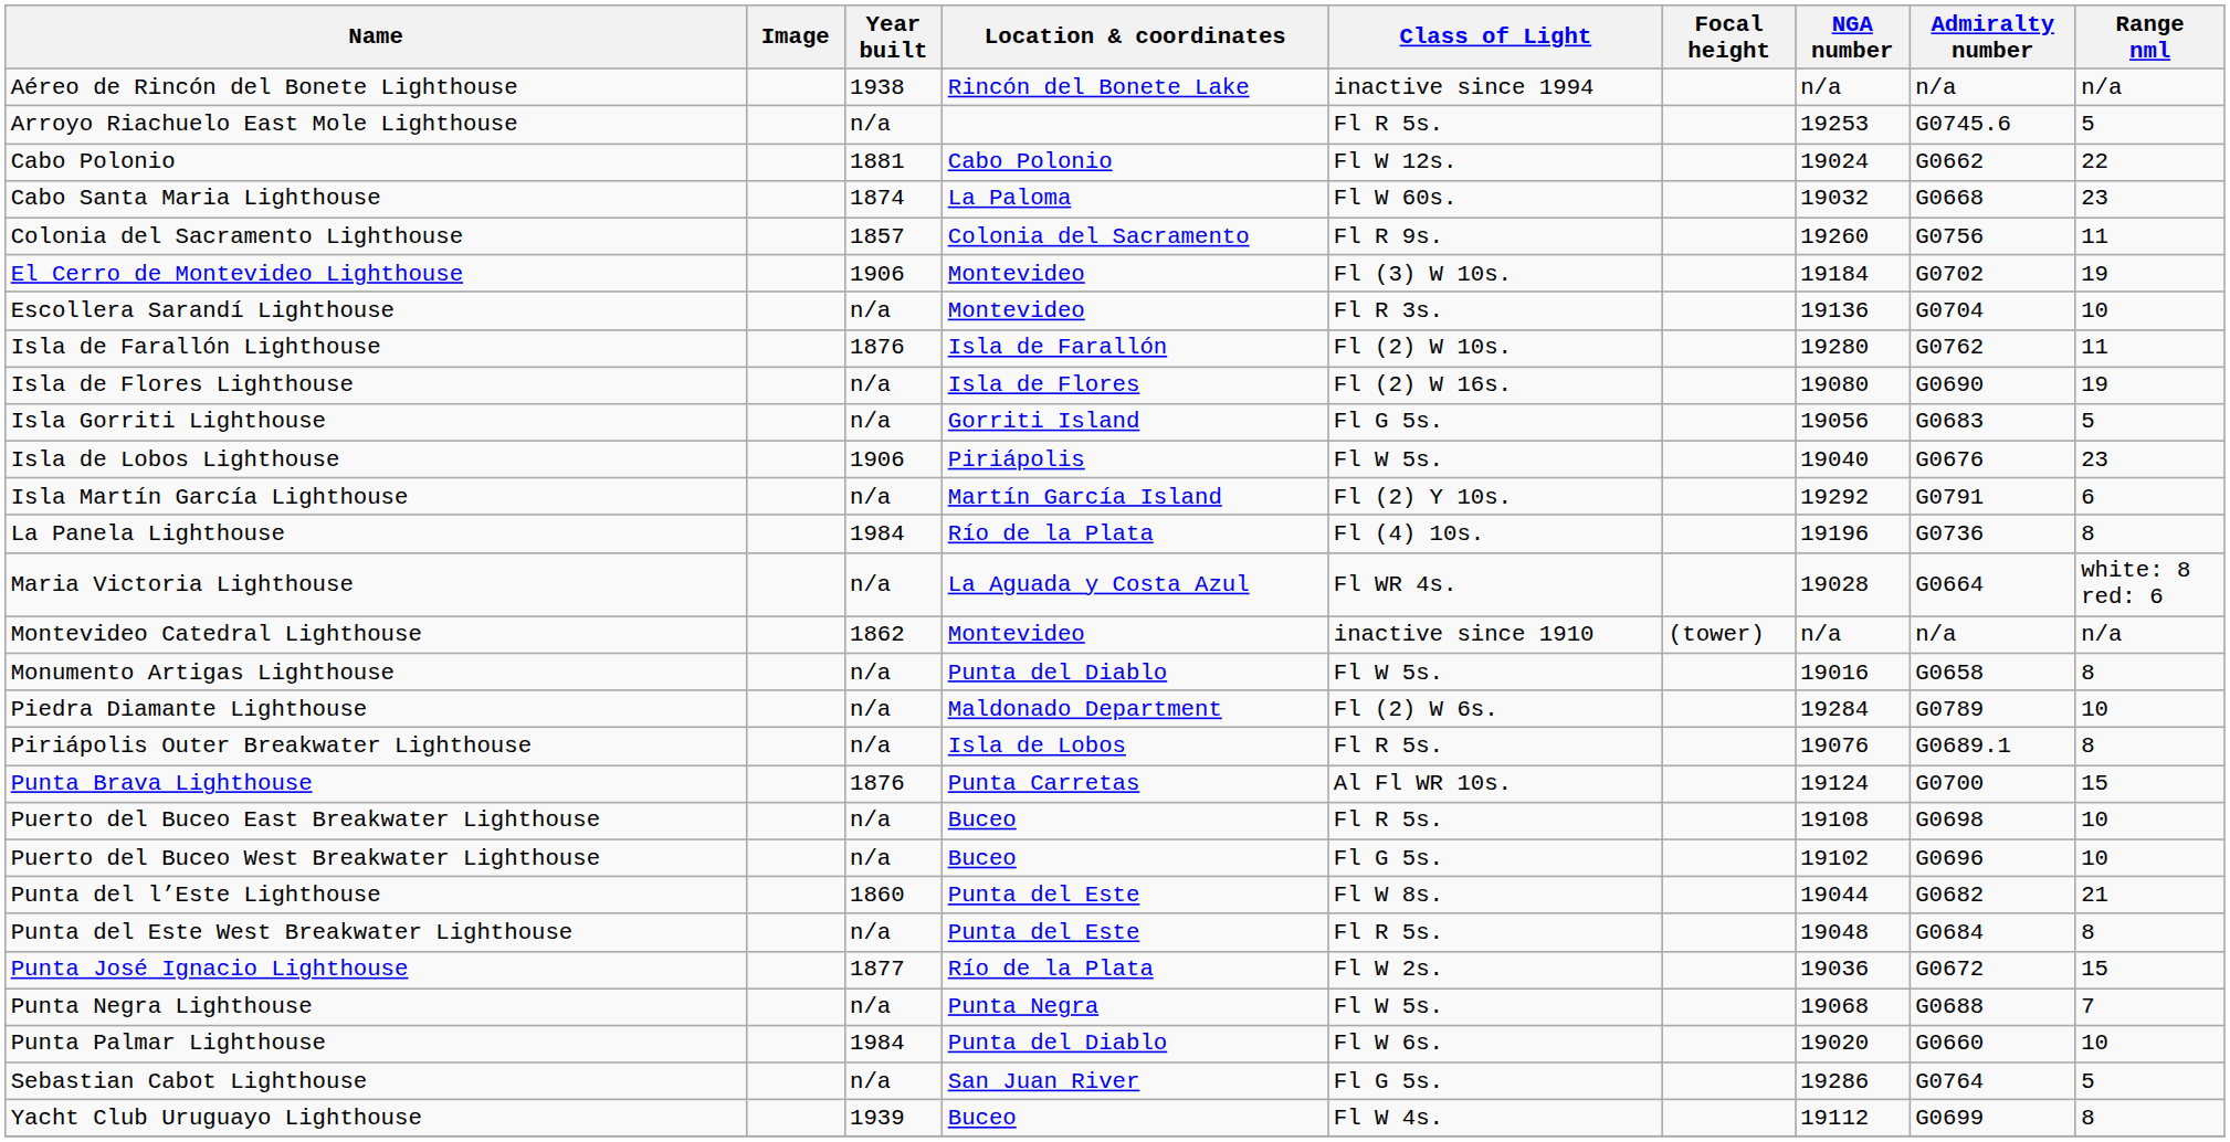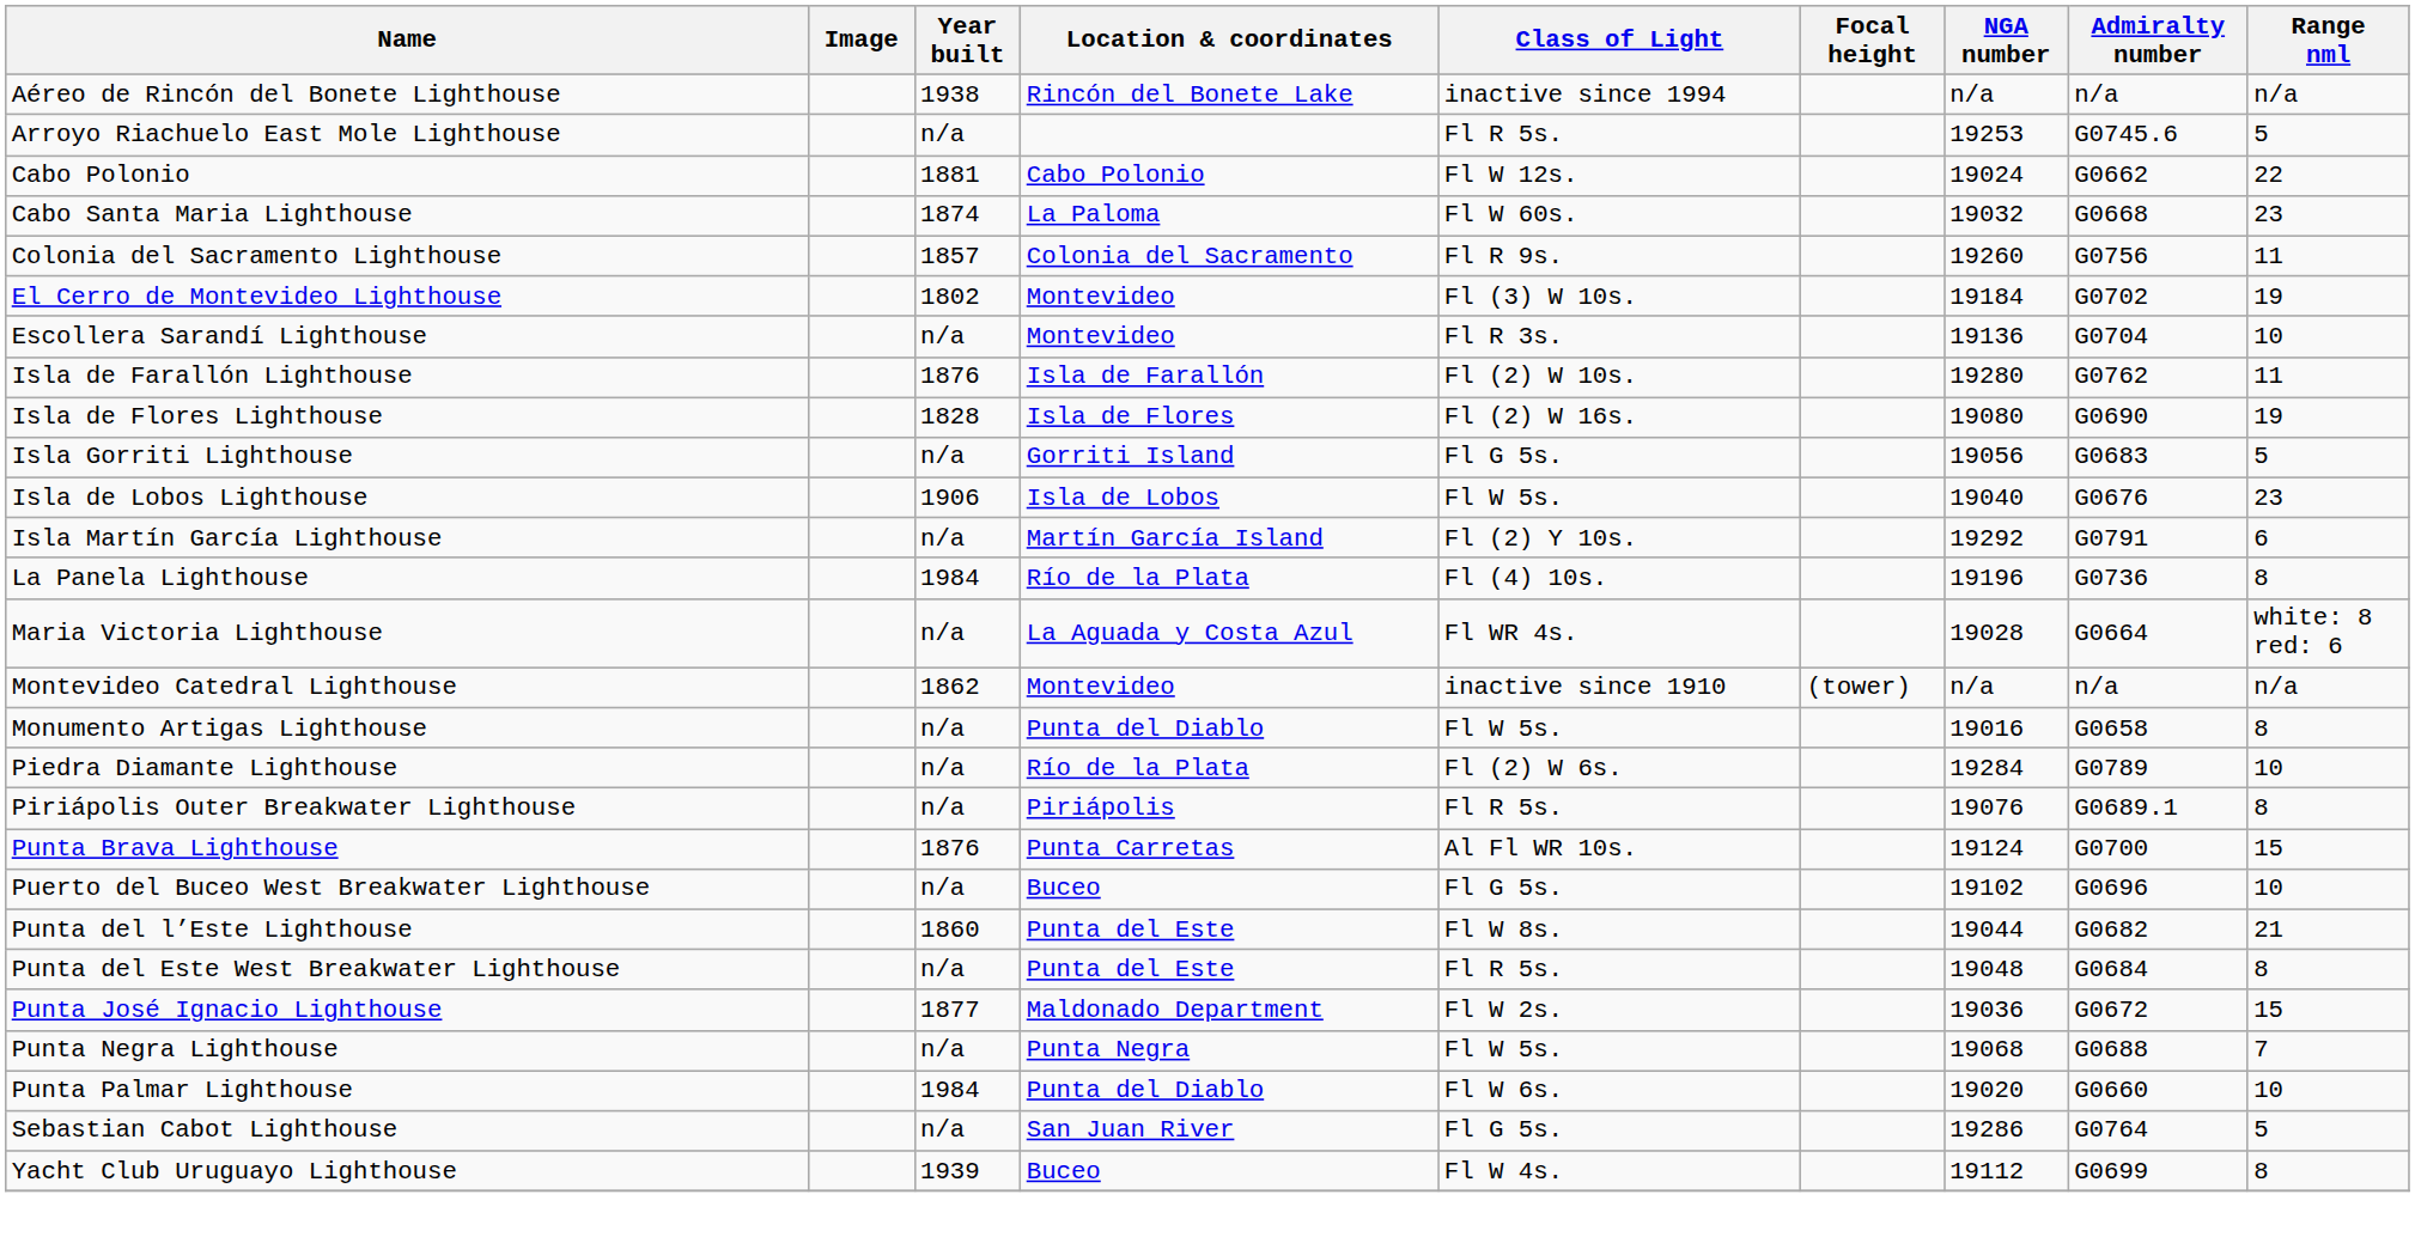 <table class="wikitable sortable" style="width:100%">
 <tr>
 <th>Name</th>
 <th>Image</th>
 <th>Year<br>built</th>
 <th>Location & coordinates</th>
 <th><a href='#'>Class of Light</a></th>
 <th>Focal<br>height</th>
 <th><a href='#'>NGA</a><br>number</th>
 <th><a href='#'>Admiralty</a><br>number</th>
 <th>Range<br><a href='#'>nml</a></th>
 </tr>
 <tr>
 <td>Aéreo de Rincón del Bonete Lighthouse</td>
 <td></td>
 <td>1938</td>
 <td><a href='#'>Rincón del Bonete Lake</a><br> </td>
 <td>inactive since 1994</td>
 <td></td>
 <td>n/a</td>
 <td>n/a</td>
 <td>n/a</td>
 </tr>
 <tr>
 <td>Arroyo Riachuelo East Mole Lighthouse</td>
 <td></td>
 <td>n/a</td>
 <td></td>
 <td>Fl R 5s.</td>
 <td></td>
 <td>19253</td>
 <td>G0745.6</td>
 <td>5</td>
 </tr>
 <tr>
 <td>Cabo Polonio</td>
 <td></td>
 <td>1881</td>
 <td><a href='#'>Cabo Polonio</a><br> </td>
 <td>Fl W 12s.</td>
 <td></td>
 <td>19024</td>
 <td>G0662</td>
 <td>22</td>
 </tr>
 <tr>
 <td>Cabo Santa Maria Lighthouse</td>
 <td></td>
 <td>1874</td>
 <td><a href='#'>La Paloma</a><br> </td>
 <td>Fl W 60s.</td>
 <td></td>
 <td>19032</td>
 <td>G0668</td>
 <td>23</td>
 </tr>
 <tr>
 <td>Colonia del Sacramento Lighthouse</td>
 <td></td>
 <td>1857</td>
 <td><a href='#'>Colonia del Sacramento</a><br> </td>
 <td>Fl R 9s.</td>
 <td></td>
 <td>19260</td>
 <td>G0756</td>
 <td>11</td>
 </tr>
 <tr>
 <td><a href='#'>El Cerro de Montevideo Lighthouse</a></td>
 <td></td>
-<td>1906</td>
+<td>1802</td>
 <td><a href='#'>Montevideo</a><br> </td>
 <td>Fl (3) W 10s.</td>
 <td></td>
 <td>19184</td>
 <td>G0702</td>
 <td>19</td>
 </tr>
 <tr>
 <td>Escollera Sarandí Lighthouse</td>
 <td></td>
 <td>n/a</td>
 <td><a href='#'>Montevideo</a><br> </td>
 <td>Fl R 3s.</td>
 <td></td>
 <td>19136</td>
 <td>G0704</td>
 <td>10</td>
 </tr>
 <tr>
 <td>Isla de Farallón Lighthouse</td>
 <td></td>
 <td>1876</td>
 <td><a href='#'>Isla de Farallón</a> <br></td>
 <td>Fl (2) W 10s.</td>
 <td></td>
 <td>19280</td>
 <td>G0762</td>
 <td>11</td>
 </tr>
 <tr>
 <td>Isla de Flores Lighthouse</td>
 <td></td>
-<td>n/a</td>
+<td>1828</td>
 <td><a href='#'>Isla de Flores</a><br> </td>
 <td>Fl (2) W 16s.</td>
 <td></td>
 <td>19080</td>
 <td>G0690</td>
 <td>19</td>
 </tr>
 <tr>
 <td>Isla Gorriti Lighthouse</td>
 <td> </td>
 <td>n/a</td>
 <td><a href='#'>Gorriti Island</a><br> </td>
 <td>Fl G 5s.</td>
 <td></td>
 <td>19056</td>
 <td>G0683</td>
 <td>5</td>
 </tr>
 <tr>
 <td>Isla de Lobos Lighthouse</td>
 <td></td>
 <td>1906</td>
-<td><a href='#'>Piriápolis</a><br> </td>
+<td><a href='#'>Isla de Lobos</a><br> </td>
 <td>Fl W 5s.</td>
 <td></td>
 <td>19040</td>
 <td>G0676</td>
 <td>23</td>
 </tr>
 <tr>
 <td>Isla Martín García Lighthouse</td>
 <td></td>
 <td>n/a</td>
 <td><a href='#'>Martín García Island</a><br> </td>
 <td>Fl (2) Y 10s.</td>
 <td></td>
 <td>19292</td>
 <td>G0791</td>
 <td>6</td>
 </tr>
 <tr>
 <td>La Panela Lighthouse</td>
 <td> </td>
 <td>1984</td>
 <td><a href='#'>Río de la Plata</a><br> </td>
 <td>Fl (4) 10s.</td>
 <td></td>
 <td>19196</td>
 <td>G0736</td>
 <td>8</td>
 </tr>
 <tr>
 <td>Maria Victoria Lighthouse</td>
 <td> </td>
 <td>n/a</td>
 <td><a href='#'>La Aguada y Costa Azul</a><br> </td>
 <td>Fl WR 4s.</td>
 <td></td>
 <td>19028</td>
 <td>G0664</td>
 <td>white: 8<br>red: 6</td>
 </tr>
 <tr>
 <td>Montevideo Catedral Lighthouse</td>
 <td> </td>
 <td>1862</td>
 <td><a href='#'>Montevideo</a><br> </td>
 <td>inactive since 1910</td>
 <td> (tower)</td>
 <td>n/a</td>
 <td>n/a</td>
 <td>n/a</td>
 </tr>
 <tr>
 <td>Monumento Artigas Lighthouse</td>
 <td> </td>
 <td>n/a</td>
 <td><a href='#'>Punta del Diablo</a><br> </td>
 <td>Fl W 5s.</td>
 <td></td>
 <td>19016</td>
 <td>G0658</td>
 <td>8</td>
 </tr>
 <tr>
 <td>Piedra Diamante Lighthouse</td>
 <td></td>
 <td>n/a</td>
-<td><a href='#'>Maldonado Department</a><br> </td>
+<td><a href='#'>Río de la Plata</a><br> </td>
 <td>Fl (2) W 6s.</td>
 <td></td>
 <td>19284</td>
 <td>G0789</td>
 <td>10</td>
 </tr>
 <tr>
 <td>Piriápolis Outer Breakwater Lighthouse</td>
 <td></td>
 <td>n/a</td>
-<td><a href='#'>Isla de Lobos</a><br> </td>
+<td><a href='#'>Piriápolis</a><br> </td>
 <td>Fl R 5s.</td>
 <td></td>
 <td>19076</td>
 <td>G0689.1</td>
 <td>8</td>
 </tr>
 <tr>
 <td><a href='#'>Punta Brava Lighthouse</a></td>
 <td></td>
 <td>1876</td>
 <td><a href='#'>Punta Carretas</a><br> </td>
 <td>Al Fl WR 10s.</td>
 <td></td>
 <td>19124</td>
 <td>G0700</td>
 <td>15</td>
-</tr>
-<tr>
-<td>Puerto del Buceo East Breakwater Lighthouse</td>
-<td> </td>
-<td>n/a</td>
-<td><a href='#'>Buceo</a><br> </td>
-<td>Fl R 5s.</td>
-<td></td>
-<td>19108</td>
-<td>G0698</td>
-<td>10</td>
 </tr>
 <tr>
 <td>Puerto del Buceo West Breakwater Lighthouse</td>
 <td> </td>
 <td>n/a</td>
 <td><a href='#'>Buceo</a><br> </td>
 <td>Fl G 5s.</td>
 <td></td>
 <td>19102</td>
 <td>G0696</td>
 <td>10</td>
 </tr>
 <tr>
 <td>Punta del l’Este Lighthouse</td>
 <td></td>
 <td>1860</td>
 <td><a href='#'>Punta del Este</a> </td>
 <td>Fl W 8s.</td>
 <td></td>
 <td>19044</td>
 <td>G0682</td>
 <td>21</td>
 </tr>
 <tr>
 <td>Punta del Este West Breakwater Lighthouse</td>
 <td> </td>
 <td>n/a</td>
 <td><a href='#'>Punta del Este</a> <br></td>
 <td>Fl R 5s.</td>
 <td></td>
 <td>19048</td>
 <td>G0684</td>
 <td>8</td>
 </tr>
 <tr>
 <td><a href='#'>Punta José Ignacio Lighthouse</a></td>
 <td></td>
 <td>1877</td>
-<td><a href='#'>Río de la Plata</a><br> </td>
+<td><a href='#'>Maldonado Department</a><br> </td>
 <td>Fl W 2s.</td>
 <td></td>
 <td>19036</td>
 <td>G0672</td>
 <td>15</td>
 </tr>
 <tr>
 <td>Punta Negra Lighthouse</td>
 <td> </td>
 <td>n/a</td>
 <td><a href='#'>Punta Negra</a><br> </td>
 <td>Fl W 5s.</td>
 <td></td>
 <td>19068</td>
 <td>G0688</td>
 <td>7</td>
 </tr>
 <tr>
 <td>Punta Palmar Lighthouse</td>
 <td></td>
 <td>1984</td>
 <td><a href='#'>Punta del Diablo</a><br> </td>
 <td>Fl W 6s.</td>
 <td></td>
 <td>19020</td>
 <td>G0660</td>
 <td>10</td>
 </tr>
 <tr>
 <td>Sebastian Cabot Lighthouse</td>
 <td></td>
 <td>n/a</td>
 <td><a href='#'>San Juan River</a><br> </td>
 <td>Fl G 5s.</td>
 <td></td>
 <td>19286</td>
 <td>G0764</td>
 <td>5</td>
 </tr>
 <tr>
 <td>Yacht Club Uruguayo Lighthouse</td>
 <td></td>
 <td>1939</td>
 <td><a href='#'>Buceo</a><br> </td>
 <td>Fl W 4s.</td>
 <td></td>
 <td>19112</td>
 <td>G0699</td>
 <td>8</td>
 </tr>
 <tr>
 </tr>
 </table>
